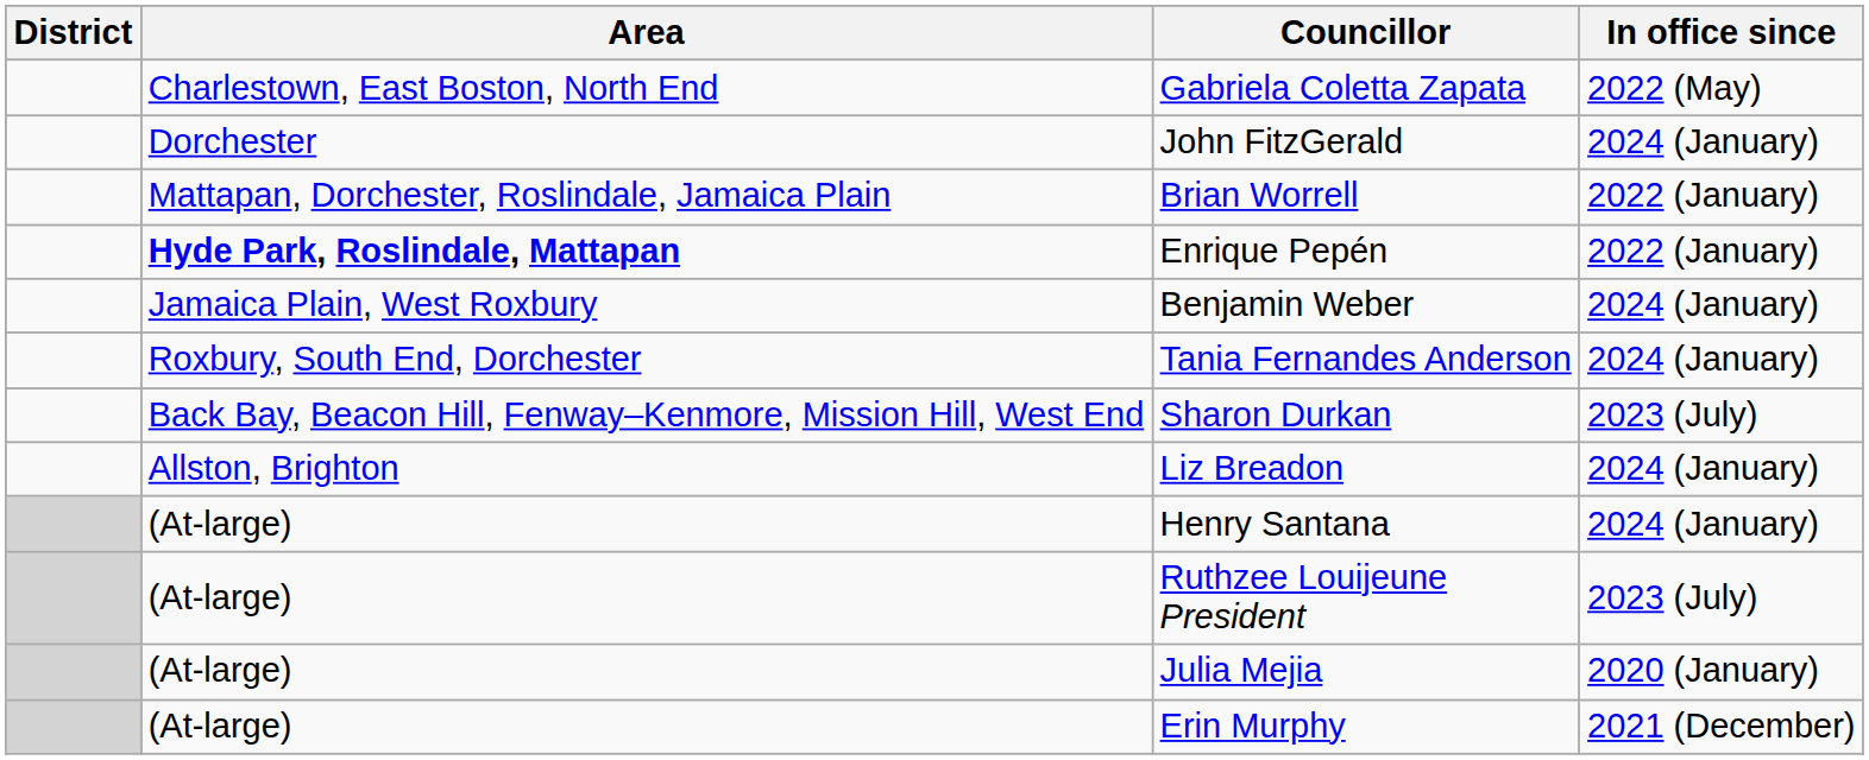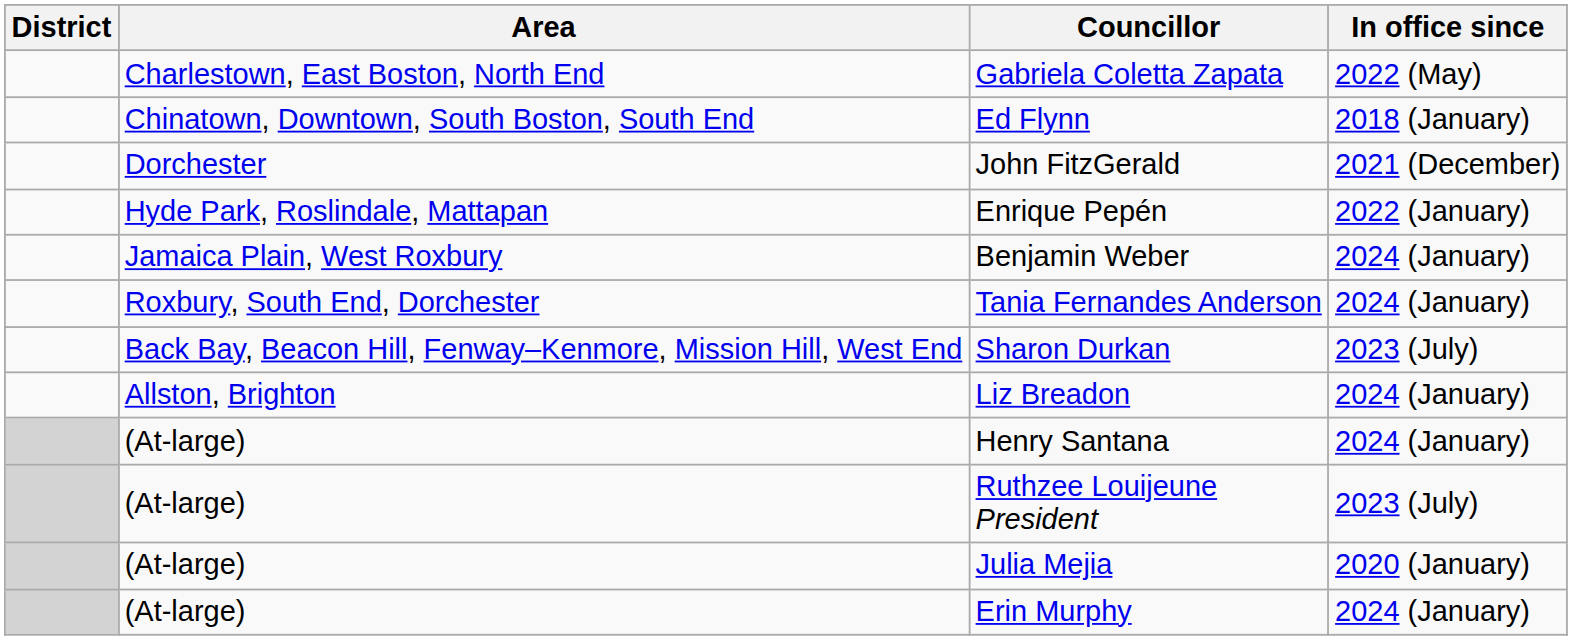 <table class="wikitable">
 <tr>
 <th>District</th>
 <th>Area</th>
 <th>Councillor</th>
 <th>In office since</th>
 </tr>
 <tr>
 <td></td>
 <td><a href='#'>Charlestown</a>, <a href='#'>East Boston</a>, <a href='#'>North End</a></td>
 <td><a href='#'>Gabriela Coletta Zapata</a></td>
 <td><a href='#'>2022</a> (May)</td>
 </tr>
 <tr>
 <td></td>
-<td><a href='#'>Dorchester</a></td>
-<td>John FitzGerald</td>
-<td><a href='#'>2024</a> (January)</td>
+<td><a href='#'>Chinatown</a>, <a href='#'>Downtown</a>, <a href='#'>South Boston</a>, <a href='#'>South End</a></td>
+<td><a href='#'>Ed Flynn</a></td>
+<td><a href='#'>2018</a> (January)</td>
 </tr>
 <tr>
 <td></td>
-<td><a href='#'>Mattapan</a>, <a href='#'>Dorchester</a>, <a href='#'>Roslindale</a>, <a href='#'>Jamaica Plain</a></td>
-<td><a href='#'>Brian Worrell</a></td>
-<td><a href='#'>2022</a> (January)</td>
+<td><a href='#'>Dorchester</a></td>
+<td>John FitzGerald</td>
+<td><a href='#'>2021</a> (December)</td>
 </tr>
 <tr>
 <td></td>
-<td><strong><a href='#'>Hyde Park</a>, <a href='#'>Roslindale</a>, <a href='#'>Mattapan</a></strong></td>
+<td><a href='#'>Hyde Park</a>, <a href='#'>Roslindale</a>, <a href='#'>Mattapan</a></td>
 <td>Enrique Pepén</td>
 <td><a href='#'>2022</a> (January)</td>
 </tr>
 <tr>
 <td></td>
 <td><a href='#'>Jamaica Plain</a>, <a href='#'>West Roxbury</a></td>
 <td>Benjamin Weber</td>
 <td><a href='#'>2024</a> (January)</td>
 </tr>
 <tr>
 <td></td>
 <td><a href='#'>Roxbury</a>, <a href='#'>South End</a>, <a href='#'>Dorchester</a></td>
 <td><a href='#'>Tania Fernandes Anderson</a></td>
 <td><a href='#'>2024</a> (January)</td>
 </tr>
 <tr>
 <td></td>
 <td><a href='#'>Back Bay</a>, <a href='#'>Beacon Hill</a>, <a href='#'>Fenway&ndash;Kenmore</a>, <a href='#'>Mission Hill</a>, <a href='#'>West End</a></td>
 <td><a href='#'>Sharon Durkan</a></td>
 <td><a href='#'>2023</a> (July)</td>
 </tr>
 <tr>
 <td></td>
 <td><a href='#'>Allston</a>, <a href='#'>Brighton</a></td>
 <td><a href='#'>Liz Breadon</a></td>
 <td><a href='#'>2024</a> (January)</td>
 </tr>
 <tr>
 <td bgcolor=lightgray> </td>
 <td>(At-large)</td>
 <td>Henry Santana</td>
 <td><a href='#'>2024</a> (January)</td>
 </tr>
 <tr>
 <td bgcolor=lightgray> </td>
 <td>(At-large)</td>
 <td><a href='#'>Ruthzee Louijeune</a><br><em>President</em></td>
 <td><a href='#'>2023</a> (July)</td>
 </tr>
 <tr>
 <td bgcolor=lightgray> </td>
 <td>(At-large)</td>
 <td><a href='#'>Julia Mejia</a></td>
 <td><a href='#'>2020</a> (January)</td>
 </tr>
 <tr>
 <td bgcolor=lightgray> </td>
 <td>(At-large)</td>
 <td><a href='#'>Erin Murphy</a></td>
-<td><a href='#'>2021</a> (December)</td>
+<td><a href='#'>2024</a> (January)</td>
 </tr>
 </table>
